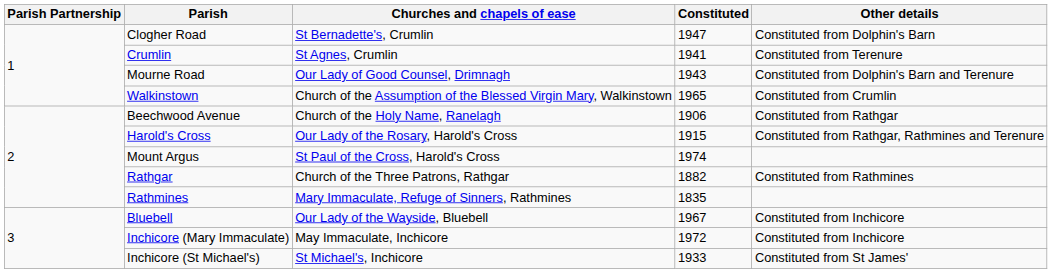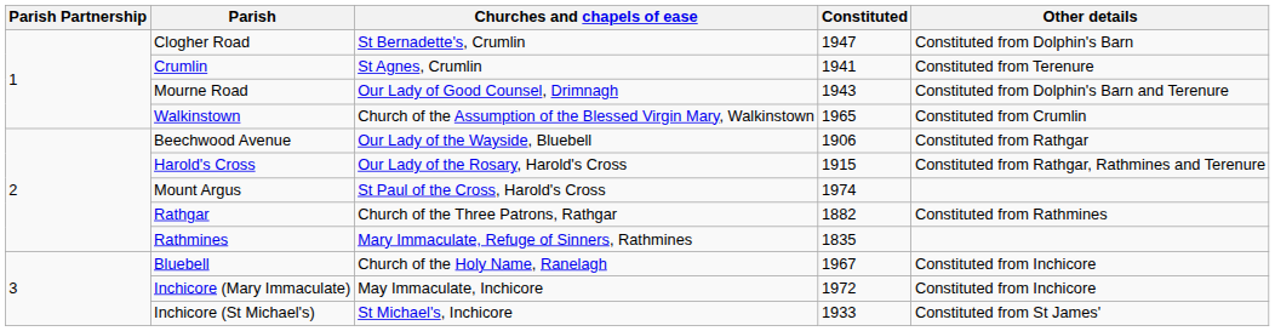 <table class="wikitable">
 <tr>
 <th>Parish Partnership</th>
 <th>Parish</th>
 <th>Churches and <a href='#'>chapels of ease</a></th>
 <th>Constituted</th>
 <th>Other details</th>
 </tr>
 <tr>
 <td rowspan="4">1</td>
 <td>Clogher Road</td>
 <td><a href='#'>St Bernadette's</a>, Crumlin</td>
 <td>1947</td>
 <td>Constituted from Dolphin's Barn<br></td>
 </tr>
 <tr>
 <td><a href='#'>Crumlin</a></td>
 <td><a href='#'>St Agnes</a>, Crumlin</td>
 <td>1941</td>
 <td>Constituted from Terenure<br></td>
 </tr>
 <tr>
 <td>Mourne Road</td>
 <td><a href='#'>Our Lady of Good Counsel</a>, <a href='#'>Drimnagh</a></td>
 <td>1943</td>
 <td>Constituted from Dolphin's Barn and Terenure<br></td>
 </tr>
 <tr>
 <td><a href='#'>Walkinstown</a></td>
 <td>Church of the <a href='#'>Assumption of the Blessed Virgin Mary</a>, Walkinstown</td>
 <td>1965</td>
 <td>Constituted from Crumlin<br></td>
 </tr>
 <tr>
 <td rowspan="5">2</td>
 <td>Beechwood Avenue</td>
-<td>Church of the <a href='#'>Holy Name</a>, <a href='#'>Ranelagh</a></td>
+<td><a href='#'>Our Lady of the Wayside</a>, Bluebell</td>
 <td>1906</td>
 <td>Constituted from Rathgar<br></td>
 </tr>
 <tr>
 <td><a href='#'>Harold's Cross</a></td>
 <td><a href='#'>Our Lady of the Rosary</a>, Harold's Cross</td>
 <td>1915</td>
 <td>Constituted from Rathgar, Rathmines and Terenure<br></td>
 </tr>
 <tr>
 <td>Mount Argus</td>
 <td><a href='#'>St Paul of the Cross</a>, Harold's Cross</td>
 <td>1974</td>
 <td></td>
 </tr>
 <tr>
 <td><a href='#'>Rathgar</a></td>
 <td>Church of the Three Patrons, Rathgar</td>
 <td>1882</td>
 <td>Constituted from Rathmines<br></td>
 </tr>
 <tr>
 <td><a href='#'>Rathmines</a></td>
 <td><a href='#'>Mary Immaculate, Refuge of Sinners</a>, Rathmines</td>
 <td>1835</td>
 <td></td>
 </tr>
 <tr>
 <td rowspan="3">3</td>
 <td><a href='#'>Bluebell</a></td>
-<td><a href='#'>Our Lady of the Wayside</a>, Bluebell</td>
+<td>Church of the <a href='#'>Holy Name</a>, <a href='#'>Ranelagh</a></td>
 <td>1967</td>
 <td>Constituted from Inchicore<br></td>
 </tr>
 <tr>
 <td><a href='#'>Inchicore</a> (Mary Immaculate)</td>
 <td>May Immaculate, Inchicore</td>
 <td>1972</td>
 <td>Constituted from Inchicore<br></td>
 </tr>
 <tr>
 <td>Inchicore (St Michael's)</td>
 <td><a href='#'>St Michael's</a>, Inchicore</td>
 <td>1933</td>
 <td>Constituted from St James'<br></td>
 </tr>
 </table>
